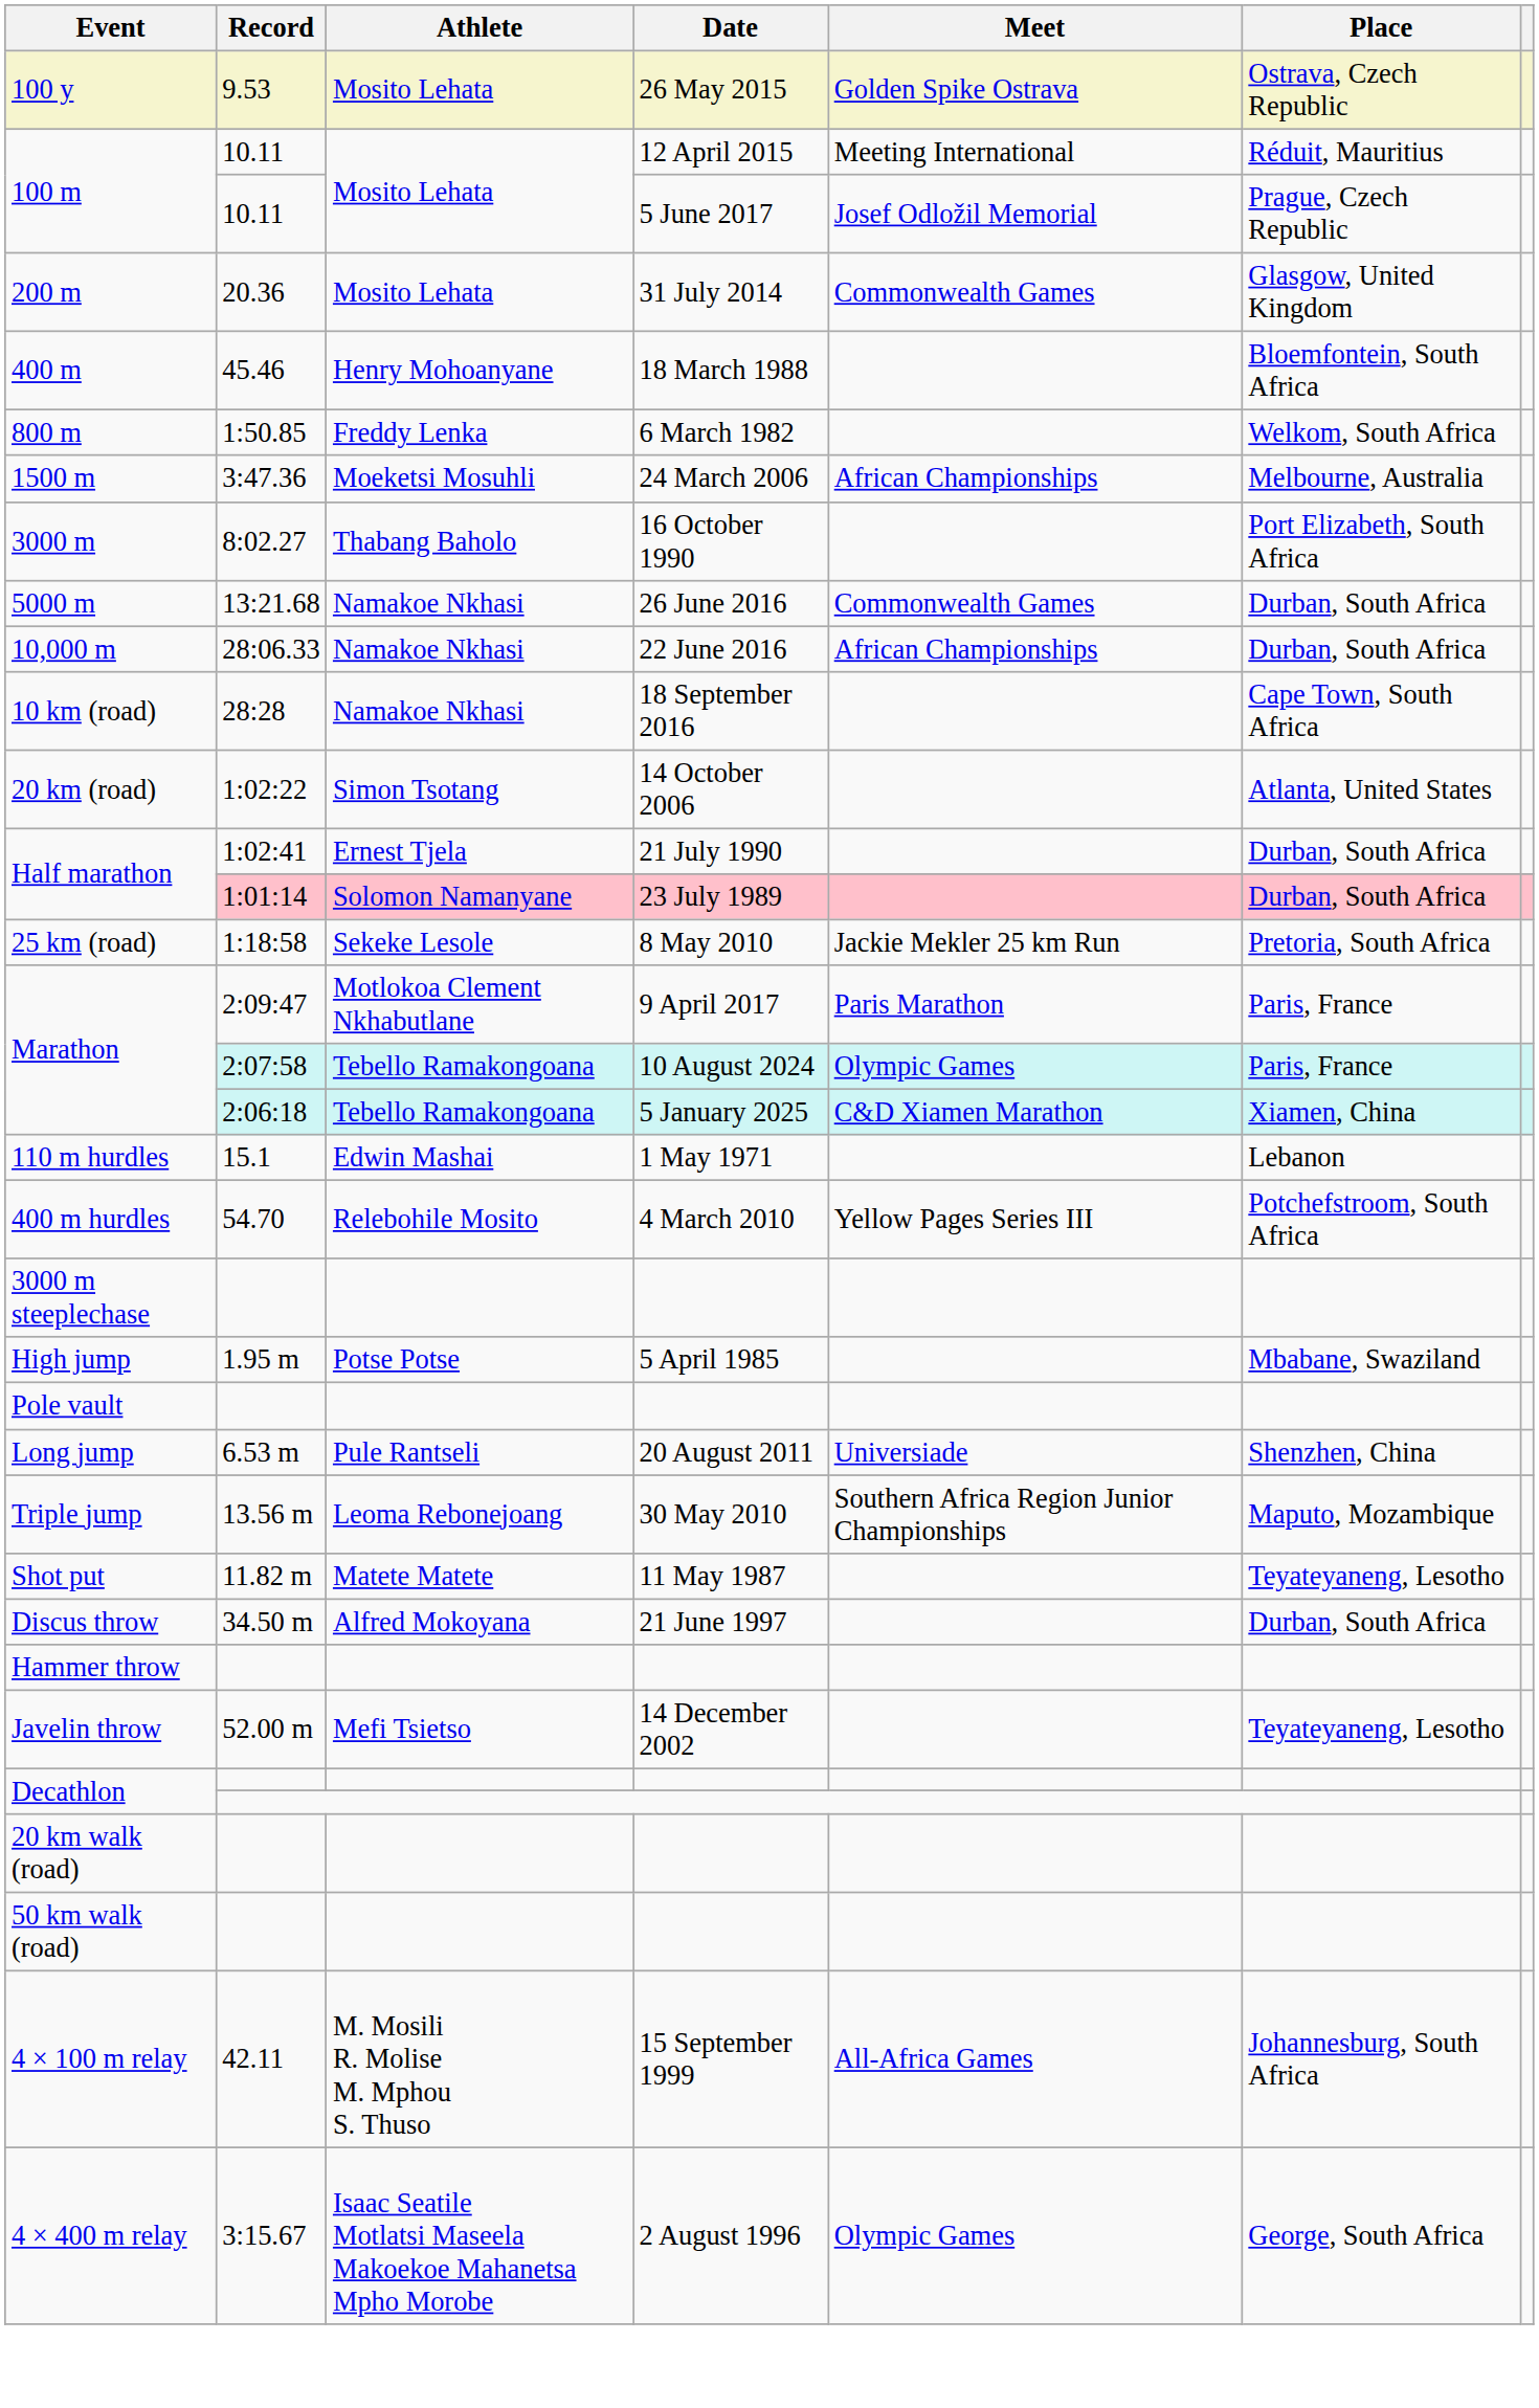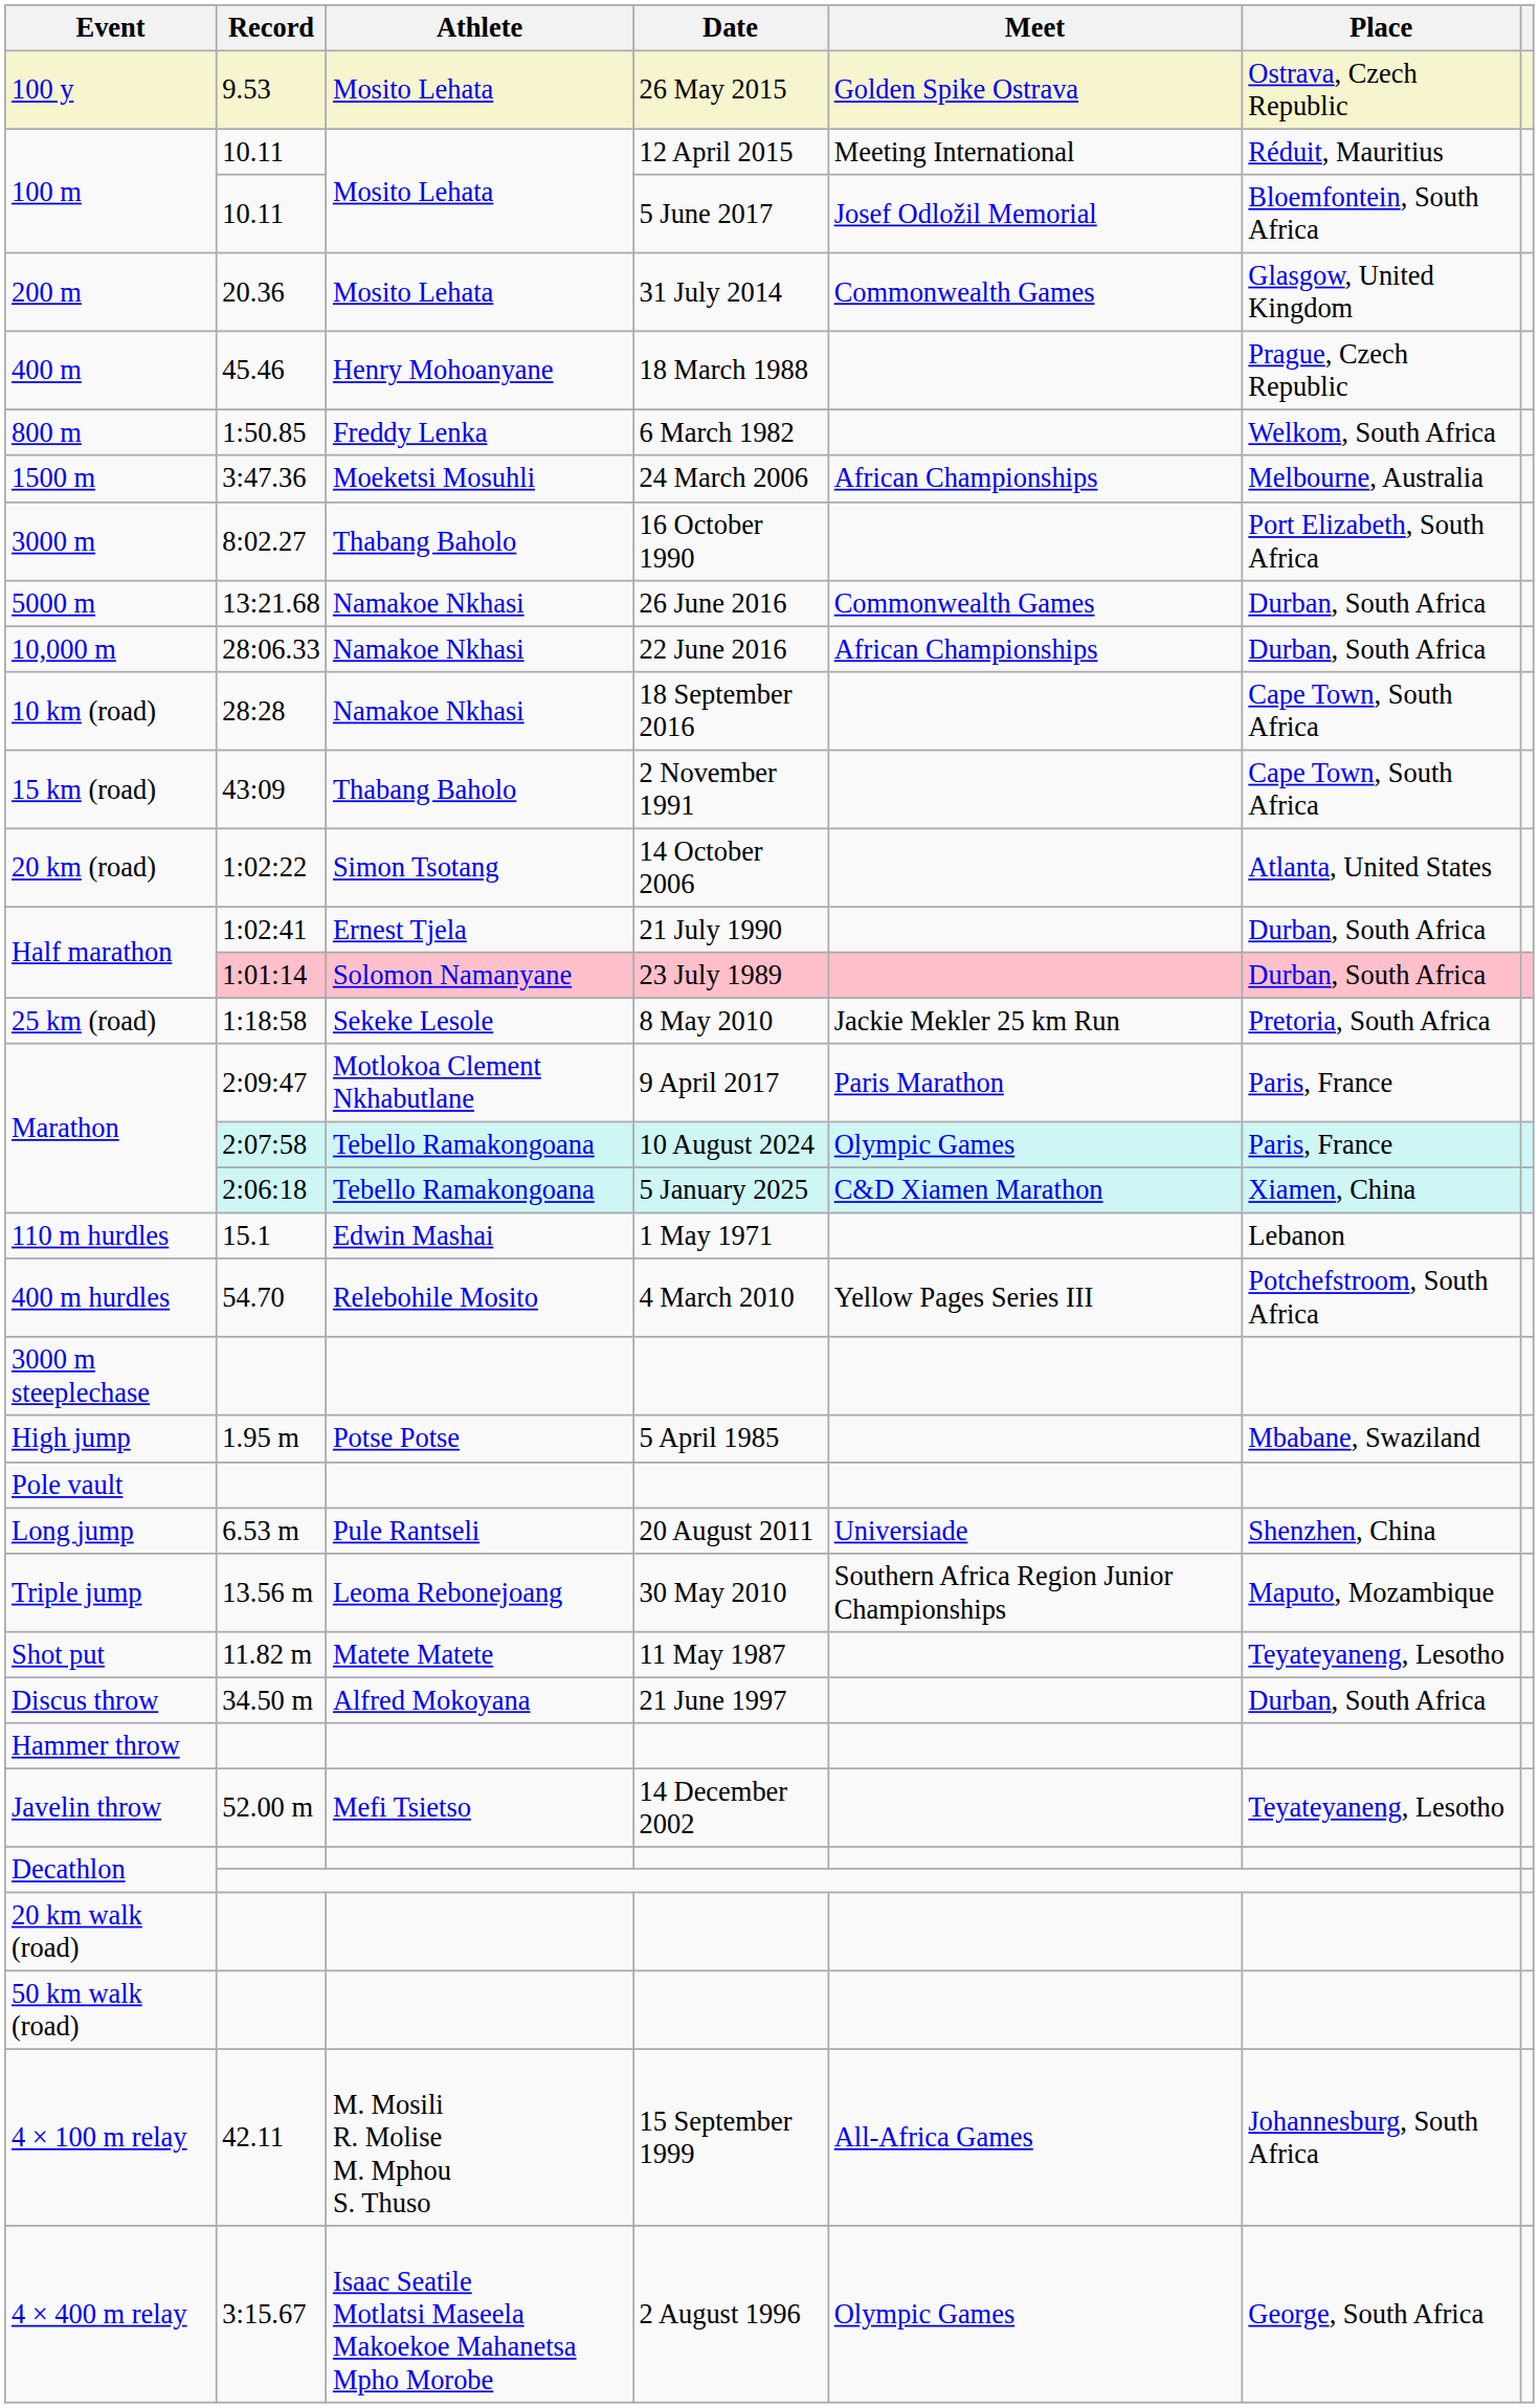 <table class="wikitable" style="font-size:95%; width: 95%;">
 <tr>
 <th>Event</th>
 <th>Record</th>
 <th>Athlete</th>
 <th>Date</th>
 <th>Meet</th>
 <th>Place</th>
 <th></th>
 </tr>
 <tr style="background:#f6F5CE;">
 <td><a href='#'>100 y</a></td>
 <td>9.53 </td>
 <td><a href='#'>Mosito Lehata</a></td>
 <td>26 May 2015</td>
 <td><a href='#'>Golden Spike Ostrava</a></td>
 <td><a href='#'>Ostrava</a>, Czech Republic</td>
 <td></td>
 </tr>
 <tr>
 <td rowspan=2><a href='#'>100 m</a></td>
 <td>10.11 </td>
 <td rowspan=2><a href='#'>Mosito Lehata</a></td>
 <td>12 April 2015</td>
 <td>Meeting International</td>
 <td><a href='#'>Réduit</a>, Mauritius</td>
 <td></td>
 </tr>
 <tr>
 <td>10.11 </td>
 <td>5 June 2017</td>
 <td><a href='#'>Josef Odložil Memorial</a></td>
-<td><a href='#'>Prague</a>, Czech Republic</td>
+<td><a href='#'>Bloemfontein</a>, South Africa</td>
 <td></td>
 </tr>
 <tr>
 <td><a href='#'>200 m</a></td>
 <td>20.36 </td>
 <td><a href='#'>Mosito Lehata</a></td>
 <td>31 July 2014</td>
 <td><a href='#'>Commonwealth Games</a></td>
 <td><a href='#'>Glasgow</a>, United Kingdom</td>
 <td></td>
 </tr>
 <tr>
 <td><a href='#'>400 m</a></td>
 <td>45.46</td>
 <td><a href='#'>Henry Mohoanyane</a></td>
 <td>18 March 1988</td>
 <td></td>
-<td><a href='#'>Bloemfontein</a>, South Africa</td>
+<td><a href='#'>Prague</a>, Czech Republic</td>
 <td></td>
 </tr>
 <tr>
 <td><a href='#'>800 m</a></td>
 <td>1:50.85</td>
 <td><a href='#'>Freddy Lenka</a></td>
 <td>6 March 1982</td>
 <td></td>
 <td><a href='#'>Welkom</a>, South Africa</td>
 <td></td>
 </tr>
 <tr>
 <td><a href='#'>1500 m</a></td>
 <td>3:47.36</td>
 <td><a href='#'>Moeketsi Mosuhli</a></td>
 <td>24 March 2006</td>
 <td><a href='#'>African Championships</a></td>
 <td><a href='#'>Melbourne</a>, Australia</td>
 <td></td>
 </tr>
 <tr>
 <td><a href='#'>3000 m</a></td>
 <td>8:02.27</td>
 <td><a href='#'>Thabang Baholo</a></td>
 <td>16 October 1990</td>
 <td></td>
 <td><a href='#'>Port Elizabeth</a>, South Africa</td>
 <td></td>
 </tr>
 <tr>
 <td><a href='#'>5000 m</a></td>
 <td>13:21.68</td>
 <td><a href='#'>Namakoe Nkhasi</a></td>
 <td>26 June 2016</td>
 <td><a href='#'>Commonwealth Games</a></td>
 <td><a href='#'>Durban</a>, South Africa</td>
 <td></td>
 </tr>
 <tr>
 <td><a href='#'>10,000 m</a></td>
 <td>28:06.33</td>
 <td><a href='#'>Namakoe Nkhasi</a></td>
 <td>22 June 2016</td>
 <td><a href='#'>African Championships</a></td>
 <td><a href='#'>Durban</a>, South Africa</td>
 <td></td>
 </tr>
 <tr>
 <td><a href='#'>10 km</a> (road)</td>
 <td>28:28</td>
 <td><a href='#'>Namakoe Nkhasi</a></td>
 <td>18 September 2016</td>
+<td></td>
+<td><a href='#'>Cape Town</a>, South Africa</td>
+<td></td>
+</tr>
+<tr>
+<td><a href='#'>15 km</a> (road)</td>
+<td>43:09</td>
+<td><a href='#'>Thabang Baholo</a></td>
+<td>2 November 1991</td>
 <td></td>
 <td><a href='#'>Cape Town</a>, South Africa</td>
 <td></td>
 </tr>
 <tr>
 <td><a href='#'>20 km</a> (road)</td>
 <td>1:02:22</td>
 <td><a href='#'>Simon Tsotang</a></td>
 <td>14 October 2006</td>
 <td></td>
 <td><a href='#'>Atlanta</a>, United States</td>
 <td></td>
 </tr>
 <tr>
 <td rowspan=2><a href='#'>Half marathon</a></td>
 <td>1:02:41</td>
 <td><a href='#'>Ernest Tjela</a></td>
 <td>21 July 1990</td>
 <td></td>
 <td><a href='#'>Durban</a>, South Africa</td>
 <td></td>
 </tr>
 <tr style="background:pink">
 <td>1:01:14</td>
 <td><a href='#'>Solomon Namanyane</a></td>
 <td>23 July 1989</td>
 <td></td>
 <td><a href='#'>Durban</a>, South Africa</td>
 <td></td>
 </tr>
 <tr>
 <td><a href='#'>25 km</a> (road)</td>
 <td>1:18:58</td>
 <td><a href='#'>Sekeke Lesole</a></td>
 <td>8 May 2010</td>
 <td>Jackie Mekler 25 km Run</td>
 <td><a href='#'>Pretoria</a>, South Africa</td>
 <td></td>
 </tr>
 <tr>
 <td rowspan=3><a href='#'>Marathon</a></td>
 <td>2:09:47</td>
 <td><a href='#'>Motlokoa Clement Nkhabutlane</a></td>
 <td>9 April 2017</td>
 <td><a href='#'>Paris Marathon</a></td>
 <td><a href='#'>Paris</a>, France</td>
 <td></td>
 </tr>
 <tr bgcolor=#CEF6F5>
 <td>2:07:58</td>
 <td><a href='#'>Tebello Ramakongoana</a></td>
 <td>10 August 2024</td>
 <td><a href='#'>Olympic Games</a></td>
 <td><a href='#'>Paris</a>, France</td>
 <td></td>
 </tr>
 <tr bgcolor=#CEF6F5>
 <td>2:06:18</td>
 <td><a href='#'>Tebello Ramakongoana</a></td>
 <td>5 January 2025</td>
 <td><a href='#'>C&D Xiamen Marathon</a></td>
 <td><a href='#'>Xiamen</a>, China</td>
 <td></td>
 </tr>
 <tr>
 <td><a href='#'>110 m hurdles</a></td>
 <td>15.1</td>
 <td><a href='#'>Edwin Mashai</a></td>
 <td>1 May 1971</td>
 <td></td>
 <td>Lebanon</td>
 <td></td>
 </tr>
 <tr>
 <td><a href='#'>400 m hurdles</a></td>
 <td>54.70</td>
 <td><a href='#'>Relebohile Mosito</a></td>
 <td>4 March 2010</td>
 <td>Yellow Pages Series III</td>
 <td><a href='#'>Potchefstroom</a>, South Africa</td>
 <td></td>
 </tr>
 <tr>
 <td><a href='#'>3000 m steeplechase</a></td>
 <td></td>
 <td></td>
 <td></td>
 <td></td>
 <td></td>
 <td></td>
 </tr>
 <tr>
 <td><a href='#'>High jump</a></td>
 <td>1.95 m</td>
 <td><a href='#'>Potse Potse</a></td>
 <td>5 April 1985</td>
 <td></td>
 <td><a href='#'>Mbabane</a>, Swaziland</td>
 <td></td>
 </tr>
 <tr>
 <td><a href='#'>Pole vault</a></td>
 <td></td>
 <td></td>
 <td></td>
 <td></td>
 <td></td>
 <td></td>
 </tr>
 <tr>
 <td><a href='#'>Long jump</a></td>
 <td>6.53 m </td>
 <td><a href='#'>Pule Rantseli</a></td>
 <td>20 August 2011</td>
 <td><a href='#'>Universiade</a></td>
 <td><a href='#'>Shenzhen</a>, China</td>
 <td></td>
 </tr>
 <tr>
 <td><a href='#'>Triple jump</a></td>
 <td>13.56 m</td>
 <td><a href='#'>Leoma Rebonejoang</a></td>
 <td>30 May 2010</td>
 <td>Southern Africa Region Junior Championships</td>
 <td><a href='#'>Maputo</a>, Mozambique</td>
 <td></td>
 </tr>
 <tr>
 <td><a href='#'>Shot put</a></td>
 <td>11.82 m</td>
 <td><a href='#'>Matete Matete</a></td>
 <td>11 May 1987</td>
 <td></td>
 <td><a href='#'>Teyateyaneng</a>, Lesotho</td>
 <td></td>
 </tr>
 <tr>
 <td><a href='#'>Discus throw</a></td>
 <td>34.50 m</td>
 <td><a href='#'>Alfred Mokoyana</a></td>
 <td>21 June 1997</td>
 <td></td>
 <td><a href='#'>Durban</a>, South Africa</td>
 <td></td>
 </tr>
 <tr>
 <td><a href='#'>Hammer throw</a></td>
 <td></td>
 <td></td>
 <td></td>
 <td></td>
 <td></td>
 <td></td>
 </tr>
 <tr>
 <td><a href='#'>Javelin throw</a></td>
 <td>52.00 m</td>
 <td><a href='#'>Mefi Tsietso</a></td>
 <td>14 December 2002</td>
 <td></td>
 <td><a href='#'>Teyateyaneng</a>, Lesotho</td>
 <td></td>
 </tr>
 <tr>
 <td rowspan=2><a href='#'>Decathlon</a></td>
 <td></td>
 <td></td>
 <td></td>
 <td></td>
 <td></td>
 <td></td>
 </tr>
 <tr>
 <td colspan=5></td>
 <td></td>
 </tr>
 <tr>
 <td><a href='#'>20 km walk</a> (road)</td>
 <td></td>
 <td></td>
 <td></td>
 <td></td>
 <td></td>
 <td></td>
 </tr>
 <tr>
 <td><a href='#'>50 km walk</a> (road)</td>
 <td></td>
 <td></td>
 <td></td>
 <td></td>
 <td></td>
 <td></td>
 </tr>
 <tr>
 <td><a href='#'>4 × 100 m relay</a></td>
 <td>42.11</td>
 <td><br>M. Mosili<br>R. Molise<br>M. Mphou<br>S. Thuso</td>
 <td>15 September 1999</td>
 <td><a href='#'>All-Africa Games</a></td>
 <td><a href='#'>Johannesburg</a>, South Africa</td>
 <td></td>
 </tr>
 <tr>
 <td><a href='#'>4 × 400 m relay</a></td>
 <td>3:15.67</td>
 <td><br><a href='#'>Isaac Seatile</a><br><a href='#'>Motlatsi Maseela</a><br><a href='#'>Makoekoe Mahanetsa</a><br><a href='#'>Mpho Morobe</a></td>
 <td>2 August 1996</td>
 <td><a href='#'>Olympic Games</a></td>
 <td><a href='#'>George</a>, South Africa</td>
 <td></td>
 </tr>
 </table>
